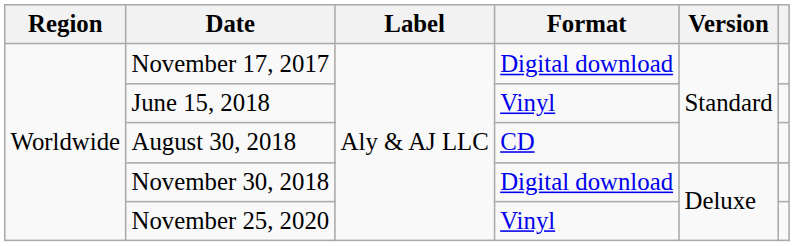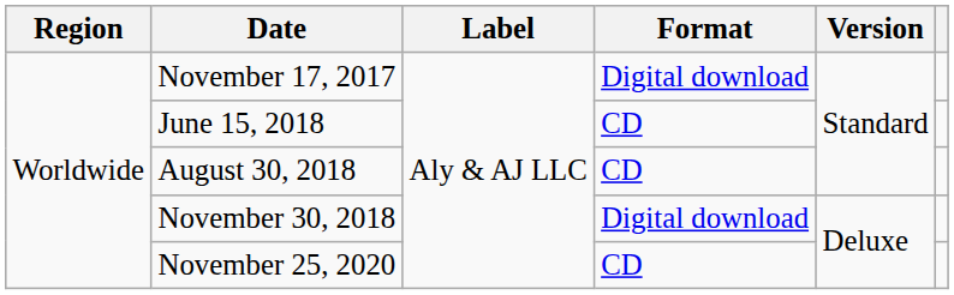 <table class="wikitable plainrowheaders">
 <tr>
 <th scope="col">Region</th>
 <th scope="col">Date</th>
 <th scope="col">Label</th>
 <th scope="col">Format</th>
 <th scope="col">Version</th>
 <th scope="col"></th>
 </tr>
 <tr>
 <td rowspan="5">Worldwide</td>
 <td>November 17, 2017</td>
 <td rowspan="5">Aly & AJ LLC</td>
 <td><a href='#'>Digital download</a></td>
 <td rowspan="3">Standard</td>
 <td style="text-align:center;"></td>
 </tr>
 <tr>
 <td>June 15, 2018</td>
-<td><a href='#'>Vinyl</a></td>
+<td><a href='#'>CD</a></td>
 <td style="text-align:center;"></td>
 </tr>
 <tr>
 <td>August 30, 2018</td>
 <td><a href='#'>CD</a></td>
 <td style="text-align:center;"></td>
 </tr>
 <tr>
 <td>November 30, 2018</td>
 <td><a href='#'>Digital download</a></td>
 <td rowspan="2">Deluxe</td>
 <td style="text-align:center;"></td>
 </tr>
 <tr>
 <td>November 25, 2020</td>
-<td><a href='#'>Vinyl</a></td>
+<td><a href='#'>CD</a></td>
 <td style="text-align:center;"></td>
 </tr>
 </table>
